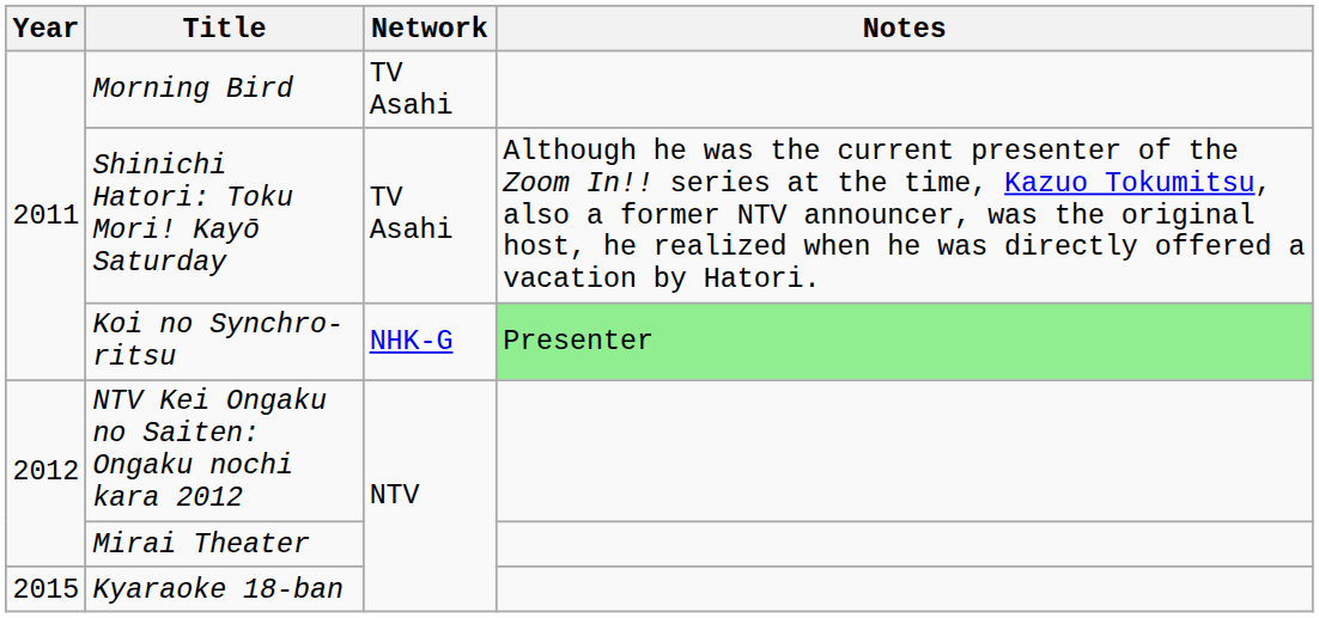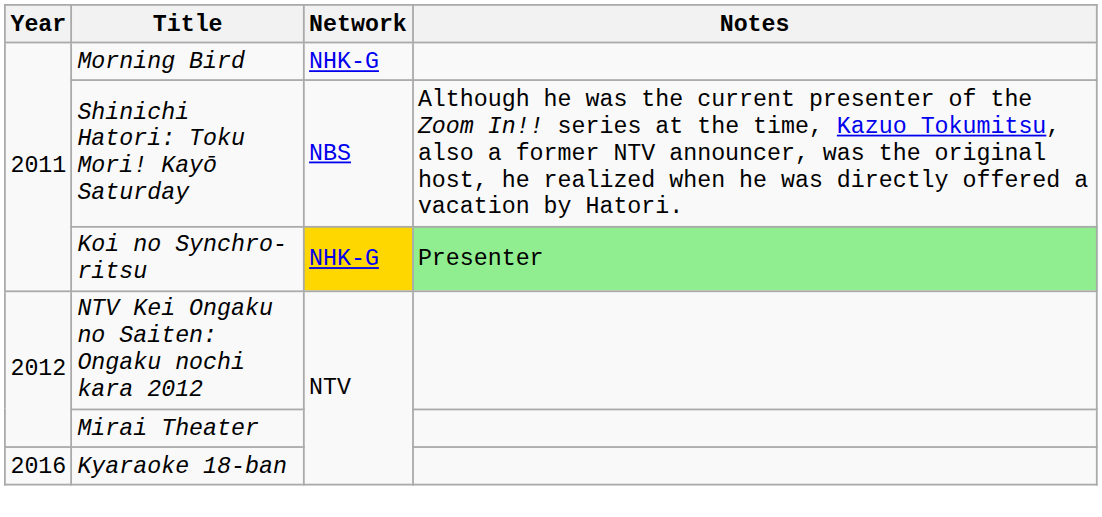 <table class="wikitable">
 <tr>
 <th>Year</th>
 <th>Title</th>
 <th>Network</th>
 <th>Notes</th>
 </tr>
 <tr>
 <td rowspan="3">2011</td>
 <td><em>Morning Bird</em></td>
-<td>TV Asahi</td>
+<td><a href='#'>NHK-G</a></td>
 <td></td>
 </tr>
 <tr>
 <td><em>Shinichi Hatori: Toku Mori! Kayō Saturday</em></td>
-<td>TV Asahi</td>
+<td><a href='#'>NBS</a></td>
 <td>Although he was the current presenter of the <em>Zoom In!!</em> series at the time, <a href='#'>Kazuo Tokumitsu</a>, also a former NTV announcer, was the original host, he realized when he was directly offered a vacation by Hatori.</td>
 </tr>
 <tr>
 <td><em>Koi no Synchro-ritsu</em></td>
-<td><a href='#'>NHK-G</a></td>
+<td style="background: gold;"><a href='#'>NHK-G</a></td>
 <td style="background: lightgreen;">Presenter</td>
 </tr>
 <tr>
 <td rowspan="2">2012</td>
 <td><em>NTV Kei Ongaku no Saiten: Ongaku nochi kara 2012</em></td>
 <td rowspan="3">NTV</td>
 <td></td>
 </tr>
 <tr>
 <td><em>Mirai Theater</em></td>
 <td></td>
 </tr>
 <tr>
-<td>2015</td>
+<td>2016</td>
 <td><em>Kyaraoke 18-ban</em></td>
 <td></td>
 </tr>
 </table>
